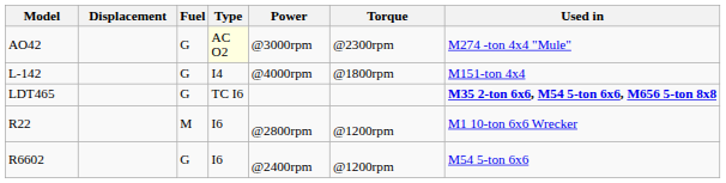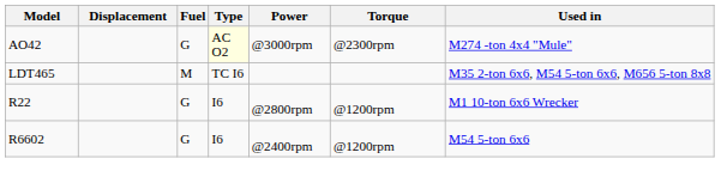 <table class="wikitable">
 <tr>
 <th style="width: 80px;">Model</th>
 <th style="width: 110px;">Displacement</th>
 <th style="width: 30px;">Fuel</th>
 <th style="width: 40px;">Type</th>
 <th style="width: 90px;">Power</th>
 <th style="width: 130px;">Torque</th>
 <th>Used in</th>
 </tr>
 <tr>
 <td>AO42</td>
 <td></td>
 <td>G</td>
 <td style="background: lightyellow;">AC O2</td>
 <td>  @3000rpm</td>
 <td> @2300rpm</td>
 <td><a href='#'>M274 -ton 4x4 "Mule"</a></td>
 </tr>
 <tr>
-<td>L-142</td>
-<td></td>
-<td>G</td>
-<td>I4</td>
-<td> @4000rpm</td>
-<td> @1800rpm</td>
-<td><a href='#'>M151-ton 4x4</a></td>
-</tr>
-<tr>
 <td>LDT465</td>
 <td></td>
-<td>G</td>
+<td>M</td>
 <td>TC I6</td>
 <td></td>
 <td></td>
-<td><strong><a href='#'>M35 2-ton 6x6</a>, <a href='#'>M54 5-ton 6x6</a>, <a href='#'>M656 5-ton 8x8</a></strong></td>
+<td><a href='#'>M35 2-ton 6x6</a>, <a href='#'>M54 5-ton 6x6</a>, <a href='#'>M656 5-ton 8x8</a></td>
 </tr>
 <tr>
 <td>R22</td>
 <td></td>
-<td>M</td>
+<td>G</td>
 <td>I6</td>
 <td> <br> @2800rpm</td>
 <td> <br> @1200rpm</td>
 <td><a href='#'>M1 10-ton 6x6 Wrecker</a></td>
 </tr>
 <tr>
 <td>R6602</td>
 <td></td>
 <td>G</td>
 <td>I6</td>
 <td> <br> @2400rpm</td>
 <td> <br> @1200rpm</td>
 <td><a href='#'>M54 5-ton 6x6</a></td>
 </tr>
 </table>
